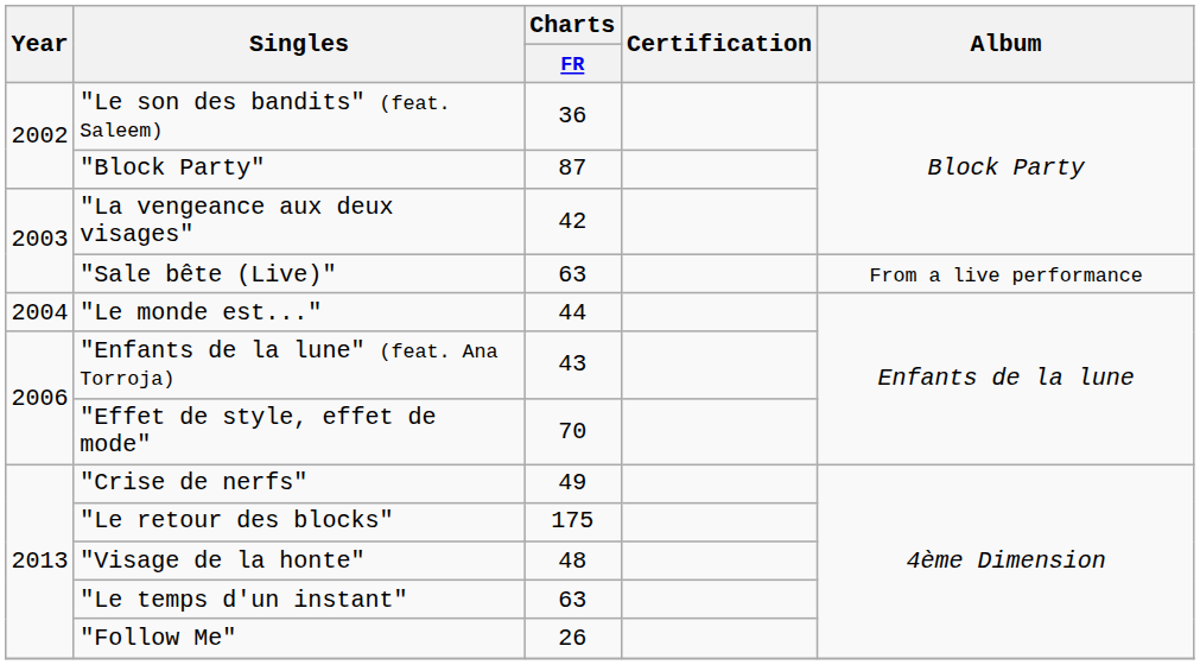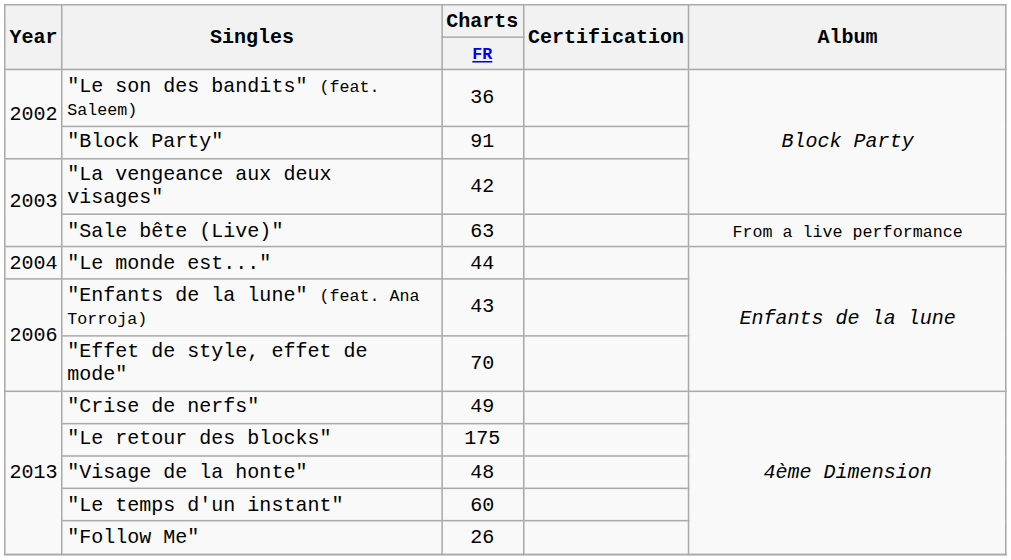 <table class="wikitable">
 <tr>
 <th align="center" rowspan="2" width="10">Year</th>
 <th align="center" rowspan="2" width="240">Singles</th>
 <th align="center" colspan="1">Charts</th>
 <th align="center" rowspan="2" width="40">Certification</th>
 <th align="center" rowspan="2" width="200">Album</th>
 </tr>
 <tr>
 <th width="20"><small><a href='#'>FR</a><br></small></th>
 </tr>
 <tr>
 <td align="center" rowspan="2">2002</td>
 <td>"Le son des bandits" <small>(feat. Saleem)</small></td>
 <td align="center">36</td>
 <td></td>
 <td align="center" rowspan="3"><em>Block Party</em></td>
 </tr>
 <tr>
 <td>"Block Party"</td>
-<td align="center">87</td>
+<td align="center">91</td>
 <td></td>
 </tr>
 <tr>
 <td align="center" rowspan="2">2003</td>
 <td>"La vengeance aux deux visages"</td>
 <td align="center">42</td>
 <td></td>
 </tr>
 <tr>
 <td>"Sale bête (Live)"</td>
 <td align="center">63</td>
 <td></td>
 <td style="text-align: center;"><small>From a live performance</small></td>
 </tr>
 <tr>
 <td align="center" rowspan="1">2004</td>
 <td>"Le monde est..."</td>
 <td align="center">44</td>
 <td></td>
 <td align="center" rowspan="3"><em>Enfants de la lune</em></td>
 </tr>
 <tr>
 <td align="center" rowspan="2">2006</td>
 <td>"Enfants de la lune" <small>(feat. Ana Torroja)</small></td>
 <td align="center">43</td>
 <td></td>
 </tr>
 <tr>
 <td>"Effet de style, effet de mode"</td>
 <td align="center">70</td>
 <td></td>
 </tr>
 <tr>
 <td align="center" rowspan="5">2013</td>
 <td>"Crise de nerfs"</td>
 <td align="center">49</td>
 <td></td>
 <td align="center" rowspan="5"><em>4ème Dimension</em></td>
 </tr>
 <tr>
 <td>"Le retour des blocks"</td>
 <td align="center">175</td>
 <td></td>
 </tr>
 <tr>
 <td>"Visage de la honte"</td>
 <td align="center">48</td>
 <td></td>
 </tr>
 <tr>
 <td>"Le temps d'un instant"</td>
-<td align="center">63</td>
+<td align="center">60</td>
 <td></td>
 </tr>
 <tr>
 <td>"Follow Me"</td>
 <td align="center">26</td>
 <td></td>
 </tr>
 <tr>
 </tr>
 </table>
